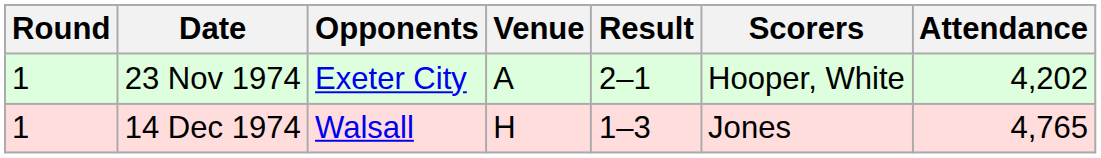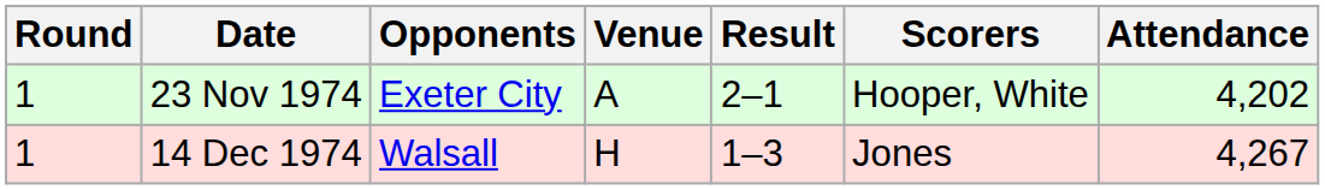 <table class="wikitable">
 <tr>
 <th>Round</th>
 <th>Date</th>
 <th>Opponents</th>
 <th>Venue</th>
 <th>Result</th>
 <th>Scorers</th>
 <th>Attendance</th>
 </tr>
 <tr bgcolor="#ddffdd">
 <td>1</td>
 <td>23 Nov 1974</td>
 <td><a href='#'>Exeter City</a></td>
 <td>A</td>
 <td>2–1</td>
 <td>Hooper, White</td>
 <td align="right">4,202</td>
 </tr>
 <tr bgcolor="#ffdddd">
 <td>1</td>
 <td>14 Dec 1974</td>
 <td><a href='#'>Walsall</a></td>
 <td>H</td>
 <td>1–3</td>
 <td>Jones</td>
-<td align="right">4,765</td>
+<td align="right">4,267</td>
 </tr>
 </table>
